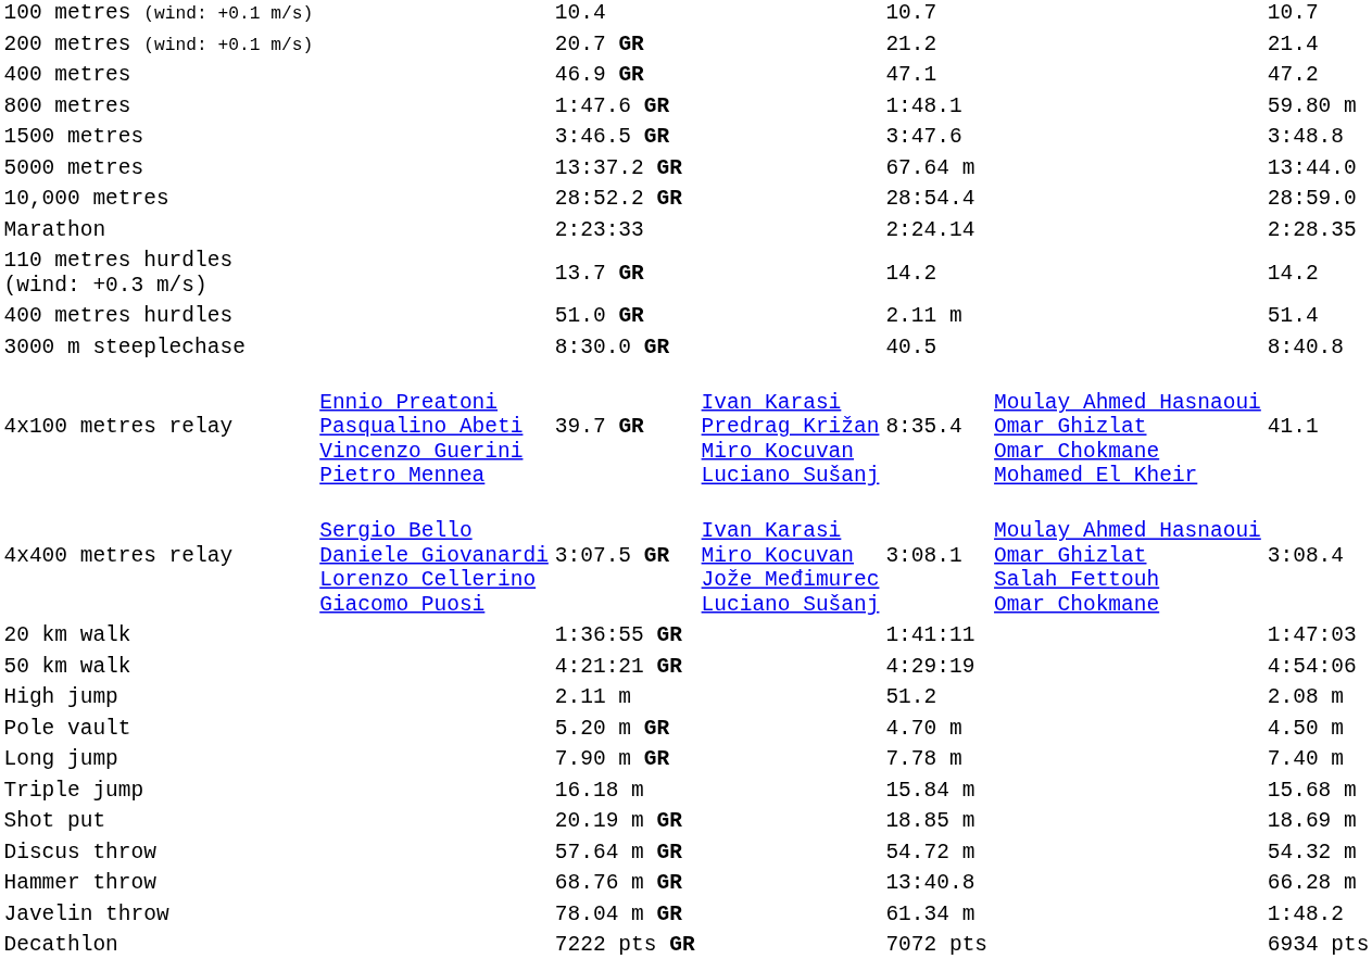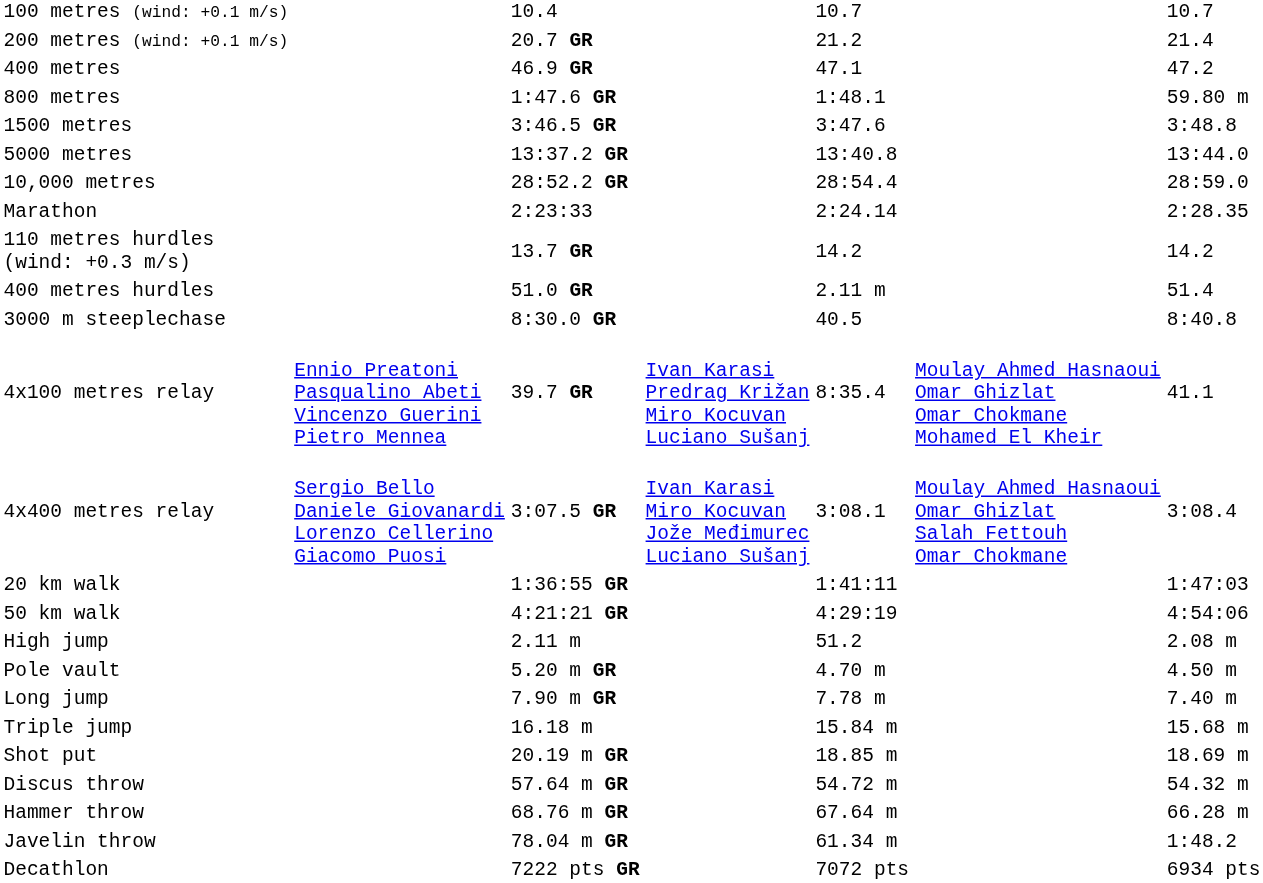 <table>
 <tr>
 <td>100 metres <small>(wind: +0.1 m/s)</small></td>
 <td></td>
 <td>10.4</td>
 <td></td>
 <td>10.7</td>
 <td></td>
 <td>10.7</td>
 </tr>
 <tr>
 <td>200 metres <small>(wind: +0.1 m/s)</small></td>
 <td></td>
 <td>20.7 <strong>GR</strong></td>
 <td></td>
 <td>21.2</td>
 <td></td>
 <td>21.4</td>
 </tr>
 <tr>
 <td>400 metres</td>
 <td></td>
 <td>46.9 <strong>GR</strong></td>
 <td></td>
 <td>47.1</td>
 <td></td>
 <td>47.2</td>
 </tr>
 <tr>
 <td>800 metres</td>
 <td></td>
 <td>1:47.6 <strong>GR</strong></td>
 <td></td>
 <td>1:48.1</td>
 <td></td>
 <td>59.80 m</td>
 </tr>
 <tr>
 <td>1500 metres</td>
 <td></td>
 <td>3:46.5 <strong>GR</strong></td>
 <td></td>
 <td>3:47.6</td>
 <td></td>
 <td>3:48.8</td>
 </tr>
 <tr>
 <td>5000 metres</td>
 <td></td>
 <td>13:37.2 <strong>GR</strong></td>
 <td></td>
-<td>67.64 m</td>
+<td>13:40.8</td>
 <td></td>
 <td>13:44.0</td>
 </tr>
 <tr>
 <td>10,000 metres</td>
 <td></td>
 <td>28:52.2 <strong>GR</strong></td>
 <td></td>
 <td>28:54.4</td>
 <td></td>
 <td>28:59.0</td>
 </tr>
 <tr>
 <td>Marathon</td>
 <td></td>
 <td>2:23:33</td>
 <td></td>
 <td>2:24.14</td>
 <td></td>
 <td>2:28.35</td>
 </tr>
 <tr>
 <td>110 metres hurdles<br>(wind: +0.3 m/s)</td>
 <td></td>
 <td>13.7 <strong>GR</strong></td>
 <td></td>
 <td>14.2</td>
 <td></td>
 <td>14.2</td>
 </tr>
 <tr>
 <td>400 metres hurdles</td>
 <td></td>
 <td>51.0 <strong>GR</strong></td>
 <td></td>
 <td>2.11 m</td>
 <td></td>
 <td>51.4</td>
 </tr>
 <tr>
 <td>3000 m steeplechase</td>
 <td></td>
 <td>8:30.0 <strong>GR</strong></td>
 <td></td>
 <td>40.5</td>
 <td></td>
 <td>8:40.8</td>
 </tr>
 <tr>
 <td>4x100 metres relay</td>
 <td><br><a href='#'>Ennio Preatoni</a><br><a href='#'>Pasqualino Abeti</a><br><a href='#'>Vincenzo Guerini</a><br><a href='#'>Pietro Mennea</a></td>
 <td>39.7 <strong>GR</strong></td>
 <td><br><a href='#'>Ivan Karasi</a><br><a href='#'>Predrag Križan</a><br><a href='#'>Miro Kocuvan</a><br><a href='#'>Luciano Sušanj</a></td>
 <td>8:35.4</td>
 <td><br><a href='#'>Moulay Ahmed Hasnaoui</a><br><a href='#'>Omar Ghizlat</a><br><a href='#'>Omar Chokmane</a><br><a href='#'>Mohamed El Kheir</a></td>
 <td>41.1</td>
 </tr>
 <tr>
 <td>4x400 metres relay</td>
 <td><br><a href='#'>Sergio Bello</a><br><a href='#'>Daniele Giovanardi</a><br><a href='#'>Lorenzo Cellerino</a><br><a href='#'>Giacomo Puosi</a></td>
 <td>3:07.5 <strong>GR</strong></td>
 <td><br><a href='#'>Ivan Karasi</a><br><a href='#'>Miro Kocuvan</a><br><a href='#'>Jože Međimurec</a><br><a href='#'>Luciano Sušanj</a></td>
 <td>3:08.1</td>
 <td><br><a href='#'>Moulay Ahmed Hasnaoui</a><br><a href='#'>Omar Ghizlat</a><br><a href='#'>Salah Fettouh</a><br><a href='#'>Omar Chokmane</a></td>
 <td>3:08.4</td>
 </tr>
 <tr>
 <td>20 km walk</td>
 <td></td>
 <td>1:36:55 <strong>GR</strong></td>
 <td></td>
 <td>1:41:11</td>
 <td></td>
 <td>1:47:03</td>
 </tr>
 <tr>
 <td>50 km walk</td>
 <td></td>
 <td>4:21:21 <strong>GR</strong></td>
 <td></td>
 <td>4:29:19</td>
 <td></td>
 <td>4:54:06</td>
 </tr>
 <tr>
 <td>High jump</td>
 <td></td>
 <td>2.11 m</td>
 <td></td>
 <td>51.2</td>
 <td></td>
 <td>2.08 m</td>
 </tr>
 <tr>
 <td>Pole vault</td>
 <td></td>
 <td>5.20 m <strong>GR</strong></td>
 <td></td>
 <td>4.70 m</td>
 <td></td>
 <td>4.50 m</td>
 </tr>
 <tr>
 <td>Long jump</td>
 <td></td>
 <td>7.90 m <strong>GR</strong></td>
 <td></td>
 <td>7.78 m</td>
 <td></td>
 <td>7.40 m</td>
 </tr>
 <tr>
 <td>Triple jump</td>
 <td></td>
 <td>16.18 m</td>
 <td></td>
 <td>15.84 m</td>
 <td></td>
 <td>15.68 m</td>
 </tr>
 <tr>
 <td>Shot put</td>
 <td></td>
 <td>20.19 m <strong>GR</strong></td>
 <td></td>
 <td>18.85 m</td>
 <td></td>
 <td>18.69 m</td>
 </tr>
 <tr>
 <td>Discus throw</td>
 <td></td>
 <td>57.64 m <strong>GR</strong></td>
 <td></td>
 <td>54.72 m</td>
 <td></td>
 <td>54.32 m</td>
 </tr>
 <tr>
 <td>Hammer throw</td>
 <td></td>
 <td>68.76 m <strong>GR</strong></td>
 <td></td>
-<td>13:40.8</td>
+<td>67.64 m</td>
 <td></td>
 <td>66.28 m</td>
 </tr>
 <tr>
 <td>Javelin throw</td>
 <td></td>
 <td>78.04 m <strong>GR</strong></td>
 <td></td>
 <td>61.34 m</td>
 <td></td>
 <td>1:48.2</td>
 </tr>
 <tr>
 <td>Decathlon</td>
 <td></td>
 <td>7222 pts <strong>GR</strong></td>
 <td></td>
 <td>7072 pts</td>
 <td></td>
 <td>6934 pts</td>
 </tr>
 </table>
